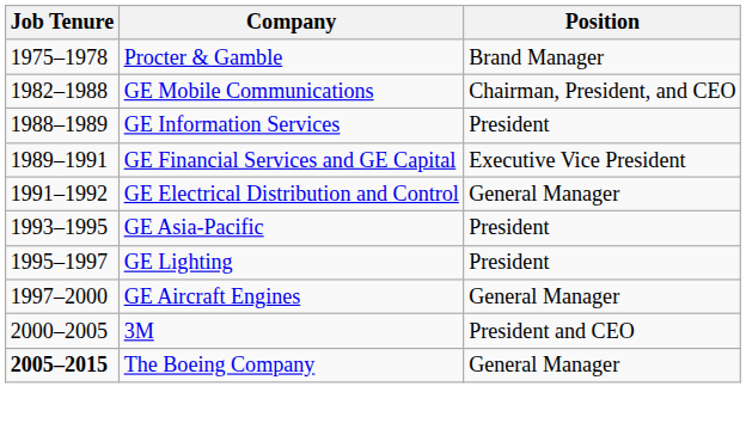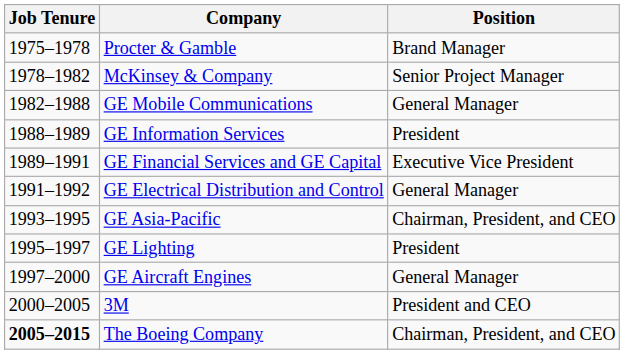 <table class="wikitable">
 <tr>
 <th>Job Tenure</th>
 <th>Company</th>
 <th>Position</th>
 </tr>
 <tr>
 <td>1975–1978</td>
 <td><a href='#'>Procter & Gamble</a></td>
 <td>Brand Manager</td>
 </tr>
 <tr>
+<td>1978–1982</td>
+<td><a href='#'>McKinsey & Company</a></td>
+<td>Senior Project Manager</td>
+</tr>
+<tr>
 <td>1982–1988</td>
 <td><a href='#'>GE Mobile Communications</a></td>
-<td>Chairman, President, and CEO</td>
+<td>General Manager</td>
 </tr>
 <tr>
 <td>1988–1989</td>
 <td><a href='#'>GE Information Services</a></td>
 <td>President</td>
 </tr>
 <tr>
 <td>1989–1991</td>
 <td><a href='#'>GE Financial Services and GE Capital</a></td>
 <td>Executive Vice President</td>
 </tr>
 <tr>
 <td>1991–1992</td>
 <td><a href='#'>GE Electrical Distribution and Control</a></td>
 <td>General Manager</td>
 </tr>
 <tr>
 <td>1993–1995</td>
 <td><a href='#'>GE Asia-Pacific</a></td>
-<td>President</td>
+<td>Chairman, President, and CEO</td>
 </tr>
 <tr>
 <td>1995–1997</td>
 <td><a href='#'>GE Lighting</a></td>
 <td>President</td>
 </tr>
 <tr>
 <td>1997–2000</td>
 <td><a href='#'>GE Aircraft Engines</a></td>
 <td>General Manager</td>
 </tr>
 <tr>
 <td>2000–2005</td>
 <td><a href='#'>3M</a></td>
 <td>President and CEO</td>
 </tr>
 <tr>
 <td><strong>2005–2015</strong></td>
 <td><a href='#'>The Boeing Company</a></td>
-<td>General Manager</td>
+<td>Chairman, President, and CEO</td>
 </tr>
 </table>
